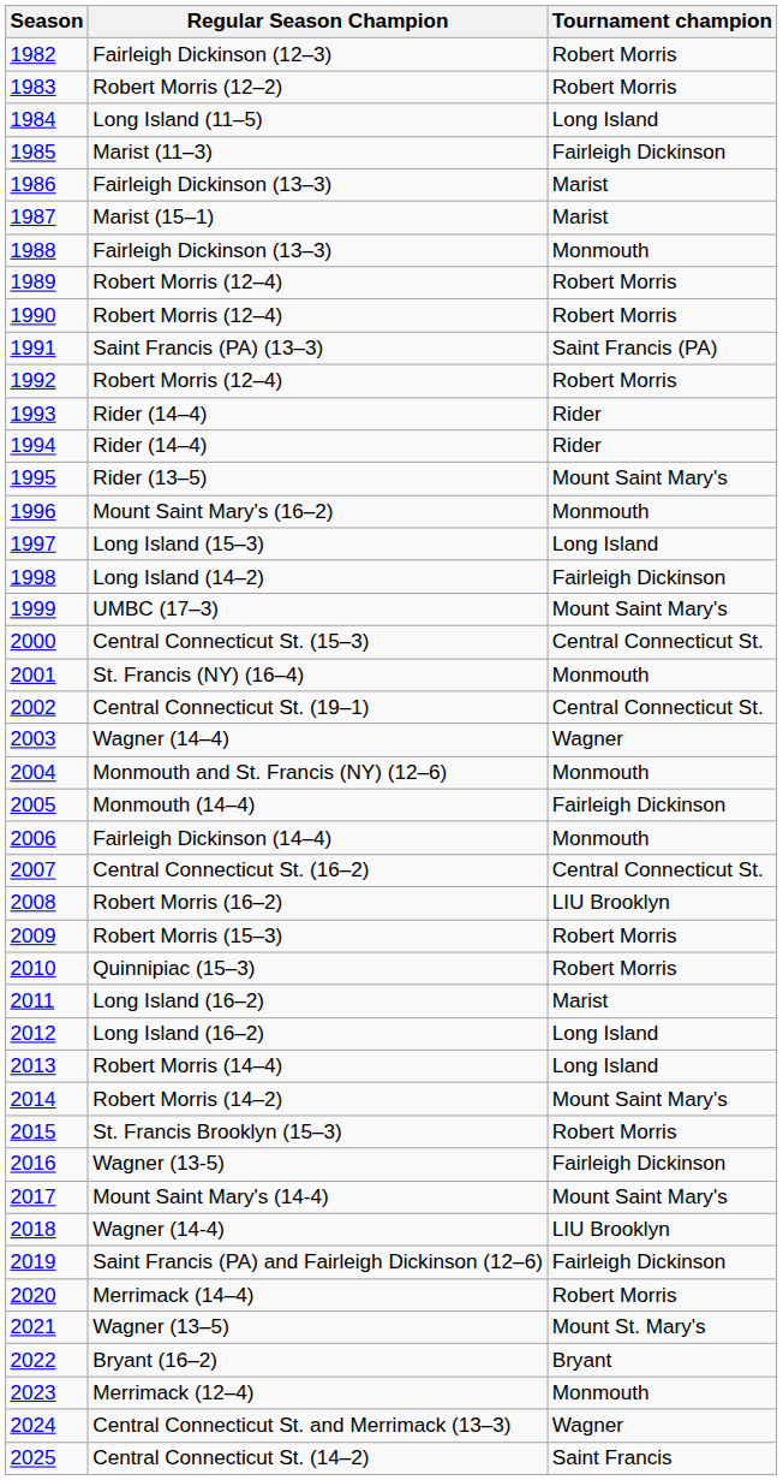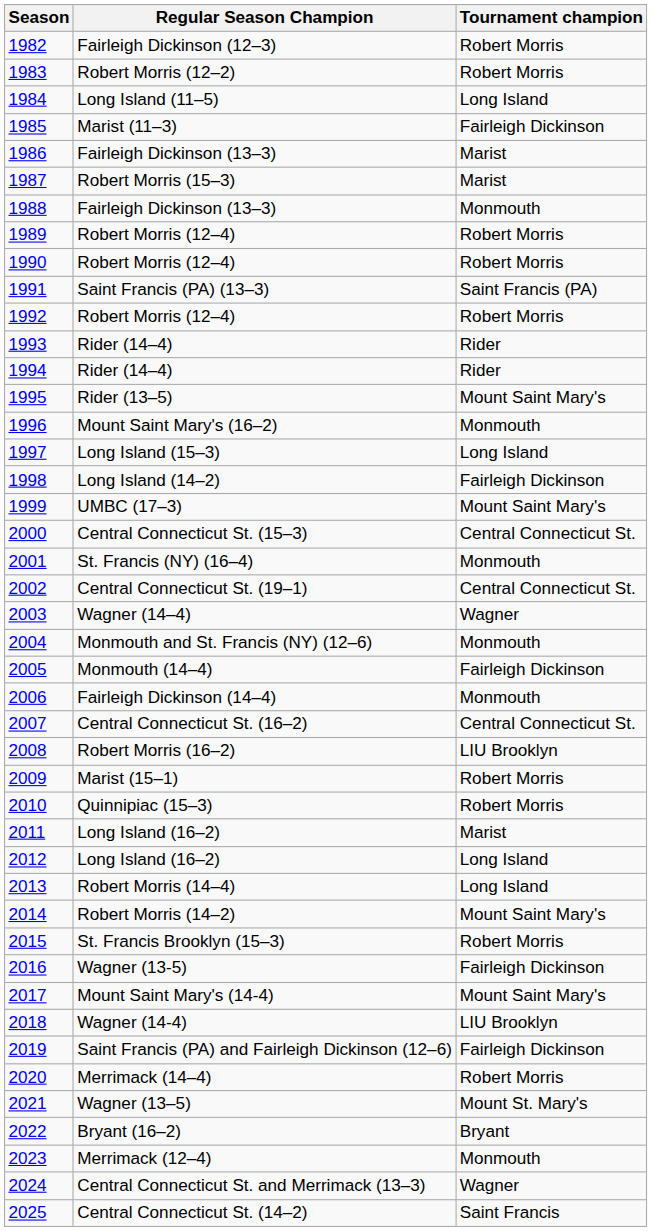 <table class="wikitable">
 <tr>
 <th>Season</th>
 <th>Regular Season Champion</th>
 <th>Tournament champion</th>
 </tr>
 <tr>
 <td><a href='#'>1982</a></td>
 <td>Fairleigh Dickinson (12–3)</td>
 <td>Robert Morris</td>
 </tr>
 <tr>
 <td><a href='#'>1983</a></td>
 <td>Robert Morris (12–2)</td>
 <td>Robert Morris</td>
 </tr>
 <tr>
 <td><a href='#'>1984</a></td>
 <td>Long Island (11–5)</td>
 <td>Long Island</td>
 </tr>
 <tr>
 <td><a href='#'>1985</a></td>
 <td>Marist (11–3)</td>
 <td>Fairleigh Dickinson</td>
 </tr>
 <tr>
 <td><a href='#'>1986</a></td>
 <td>Fairleigh Dickinson (13–3)</td>
 <td>Marist</td>
 </tr>
 <tr>
 <td><a href='#'>1987</a></td>
-<td>Marist (15–1)</td>
+<td>Robert Morris (15–3)</td>
 <td>Marist</td>
 </tr>
 <tr>
 <td><a href='#'>1988</a></td>
 <td>Fairleigh Dickinson (13–3)</td>
 <td>Monmouth</td>
 </tr>
 <tr>
 <td><a href='#'>1989</a></td>
 <td>Robert Morris (12–4)</td>
 <td>Robert Morris</td>
 </tr>
 <tr>
 <td><a href='#'>1990</a></td>
 <td>Robert Morris (12–4)</td>
 <td>Robert Morris</td>
 </tr>
 <tr>
 <td><a href='#'>1991</a></td>
 <td>Saint Francis (PA) (13–3)</td>
 <td>Saint Francis (PA)</td>
 </tr>
 <tr>
 <td><a href='#'>1992</a></td>
 <td>Robert Morris (12–4)</td>
 <td>Robert Morris</td>
 </tr>
 <tr>
 <td><a href='#'>1993</a></td>
 <td>Rider (14–4)</td>
 <td>Rider</td>
 </tr>
 <tr>
 <td><a href='#'>1994</a></td>
 <td>Rider (14–4)</td>
 <td>Rider</td>
 </tr>
 <tr>
 <td><a href='#'>1995</a></td>
 <td>Rider (13–5)</td>
 <td>Mount Saint Mary's</td>
 </tr>
 <tr>
 <td><a href='#'>1996</a></td>
 <td>Mount Saint Mary's (16–2)</td>
 <td>Monmouth</td>
 </tr>
 <tr>
 <td><a href='#'>1997</a></td>
 <td>Long Island (15–3)</td>
 <td>Long Island</td>
 </tr>
 <tr>
 <td><a href='#'>1998</a></td>
 <td>Long Island (14–2)</td>
 <td>Fairleigh Dickinson</td>
 </tr>
 <tr>
 <td><a href='#'>1999</a></td>
 <td>UMBC (17–3)</td>
 <td>Mount Saint Mary's</td>
 </tr>
 <tr>
 <td><a href='#'>2000</a></td>
 <td>Central Connecticut St. (15–3)</td>
 <td>Central Connecticut St.</td>
 </tr>
 <tr>
 <td><a href='#'>2001</a></td>
 <td>St. Francis (NY) (16–4)</td>
 <td>Monmouth</td>
 </tr>
 <tr>
 <td><a href='#'>2002</a></td>
 <td>Central Connecticut St. (19–1)</td>
 <td>Central Connecticut St.</td>
 </tr>
 <tr>
 <td><a href='#'>2003</a></td>
 <td>Wagner (14–4)</td>
 <td>Wagner</td>
 </tr>
 <tr>
 <td><a href='#'>2004</a></td>
 <td>Monmouth and St. Francis (NY) (12–6)</td>
 <td>Monmouth</td>
 </tr>
 <tr>
 <td><a href='#'>2005</a></td>
 <td>Monmouth (14–4)</td>
 <td>Fairleigh Dickinson</td>
 </tr>
 <tr>
 <td><a href='#'>2006</a></td>
 <td>Fairleigh Dickinson (14–4)</td>
 <td>Monmouth</td>
 </tr>
 <tr>
 <td><a href='#'>2007</a></td>
 <td>Central Connecticut St. (16–2)</td>
 <td>Central Connecticut St.</td>
 </tr>
 <tr>
 <td><a href='#'>2008</a></td>
 <td>Robert Morris (16–2)</td>
 <td>LIU Brooklyn</td>
 </tr>
 <tr>
 <td><a href='#'>2009</a></td>
-<td>Robert Morris (15–3)</td>
+<td>Marist (15–1)</td>
 <td>Robert Morris</td>
 </tr>
 <tr>
 <td><a href='#'>2010</a></td>
 <td>Quinnipiac (15–3)</td>
 <td>Robert Morris</td>
 </tr>
 <tr>
 <td><a href='#'>2011</a></td>
 <td>Long Island (16–2)</td>
 <td>Marist</td>
 </tr>
 <tr>
 <td><a href='#'>2012</a></td>
 <td>Long Island (16–2)</td>
 <td>Long Island</td>
 </tr>
 <tr>
 <td><a href='#'>2013</a></td>
 <td>Robert Morris (14–4)</td>
 <td>Long Island</td>
 </tr>
 <tr>
 <td><a href='#'>2014</a></td>
 <td>Robert Morris (14–2)</td>
 <td>Mount Saint Mary's</td>
 </tr>
 <tr>
 <td><a href='#'>2015</a></td>
 <td>St. Francis Brooklyn (15–3)</td>
 <td>Robert Morris</td>
 </tr>
 <tr>
 <td><a href='#'>2016</a></td>
 <td>Wagner (13-5)</td>
 <td>Fairleigh Dickinson</td>
 </tr>
 <tr>
 <td><a href='#'>2017</a></td>
 <td>Mount Saint Mary's (14-4)</td>
 <td>Mount Saint Mary's</td>
 </tr>
 <tr>
 <td><a href='#'>2018</a></td>
 <td>Wagner (14-4)</td>
 <td>LIU Brooklyn</td>
 </tr>
 <tr>
 <td><a href='#'>2019</a></td>
 <td>Saint Francis (PA) and Fairleigh Dickinson (12–6)</td>
 <td>Fairleigh Dickinson</td>
 </tr>
 <tr>
 <td><a href='#'>2020</a></td>
 <td>Merrimack (14–4)</td>
 <td>Robert Morris</td>
 </tr>
 <tr>
 <td><a href='#'>2021</a></td>
 <td>Wagner (13–5)</td>
 <td>Mount St. Mary's</td>
 </tr>
 <tr>
 <td><a href='#'>2022</a></td>
 <td>Bryant (16–2)</td>
 <td>Bryant</td>
 </tr>
 <tr>
 <td><a href='#'>2023</a></td>
 <td>Merrimack (12–4)</td>
 <td>Monmouth</td>
 </tr>
 <tr>
 <td><a href='#'>2024</a></td>
 <td>Central Connecticut St. and Merrimack (13–3)</td>
 <td>Wagner</td>
 </tr>
 <tr>
 <td><a href='#'>2025</a></td>
 <td>Central Connecticut St. (14–2)</td>
 <td>Saint Francis</td>
 </tr>
 </table>
